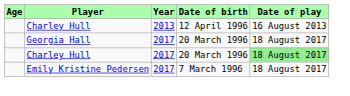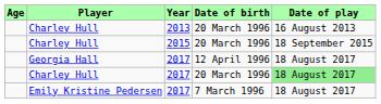 <table class="wikitable">
 <tr style="background:#aaffaa;">
 <td align="center"><strong>Age</strong></td>
 <td align="center"><strong>Player</strong></td>
 <td align="center"><strong>Year</strong></td>
 <td align="center"><strong>Date of birth</strong></td>
 <td align="center"><strong>Date of play</strong></td>
 </tr>
 <tr>
 <td></td>
 <td><a href='#'>Charley Hull</a></td>
 <td><a href='#'>2013</a></td>
-<td>12 April 1996</td>
+<td>20 March 1996</td>
 <td>16 August 2013</td>
+</tr>
+<tr>
+<td></td>
+<td><a href='#'>Charley Hull</a></td>
+<td><a href='#'>2015</a></td>
+<td>20 March 1996</td>
+<td>18 September 2015</td>
 </tr>
 <tr>
 <td></td>
 <td><a href='#'>Georgia Hall</a></td>
 <td><a href='#'>2017</a></td>
-<td>20 March 1996</td>
+<td>12 April 1996</td>
 <td>18 August 2017</td>
 </tr>
 <tr>
 <td></td>
 <td><a href='#'>Charley Hull</a></td>
 <td><a href='#'>2017</a></td>
 <td>20 March 1996</td>
 <td style="background: lightgreen;">18 August 2017</td>
 </tr>
 <tr>
 <td></td>
 <td><a href='#'>Emily Kristine Pedersen</a></td>
 <td><a href='#'>2017</a></td>
 <td>7 March 1996</td>
 <td>18 August 2017</td>
 </tr>
 </table>
